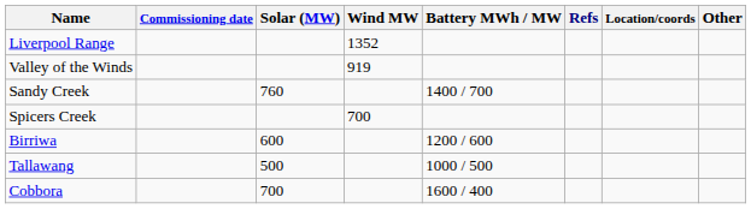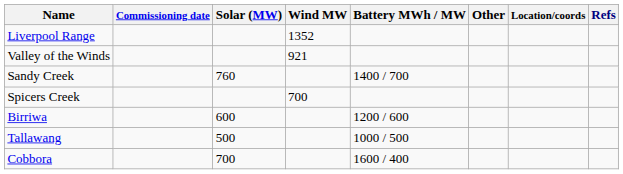 <table class="wikitable sortable">
 <tr>
 <th>Name</th>
 <th><small><a href='#'>Commissioning date</a></small></th>
 <th>Solar (<a href='#'>MW</a>)</th>
 <th>Wind MW</th>
 <th>Battery MWh / MW</th>
+<th>Other</th>
+<th class="unsortable"><small>Location/coords</small></th>
 <th style="background: #f2f2f2; color: #000080" class="unsortable">Refs</th>
-<th class="unsortable"><small>Location/coords</small></th>
-<th>Other</th>
 </tr>
 <tr>
 <td><a href='#'>Liverpool Range</a></td>
 <td></td>
 <td></td>
 <td>1352</td>
 <td></td>
 <td></td>
 <td><small></small></td>
 <td></td>
 </tr>
 <tr>
 <td>Valley of the Winds</td>
 <td></td>
 <td></td>
-<td>919</td>
+<td>921</td>
 <td></td>
 <td></td>
 <td></td>
 <td></td>
 </tr>
 <tr>
 <td>Sandy Creek</td>
 <td></td>
 <td>760</td>
 <td></td>
 <td>1400 / 700</td>
 <td></td>
 <td></td>
 <td></td>
 </tr>
 <tr>
 <td>Spicers Creek</td>
 <td></td>
 <td></td>
 <td>700</td>
 <td></td>
 <td></td>
 <td></td>
 <td></td>
 </tr>
 <tr>
 <td><a href='#'>Birriwa</a></td>
 <td></td>
 <td>600</td>
 <td></td>
 <td>1200 / 600</td>
 <td></td>
 <td></td>
 <td></td>
 </tr>
 <tr>
 <td><a href='#'>Tallawang</a></td>
 <td></td>
 <td>500</td>
 <td></td>
 <td>1000 / 500</td>
 <td></td>
 <td></td>
 <td></td>
 </tr>
 <tr>
 <td><a href='#'>Cobbora</a></td>
 <td></td>
 <td>700</td>
 <td></td>
 <td>1600 / 400</td>
 <td></td>
 <td></td>
 <td></td>
 </tr>
 </table>
